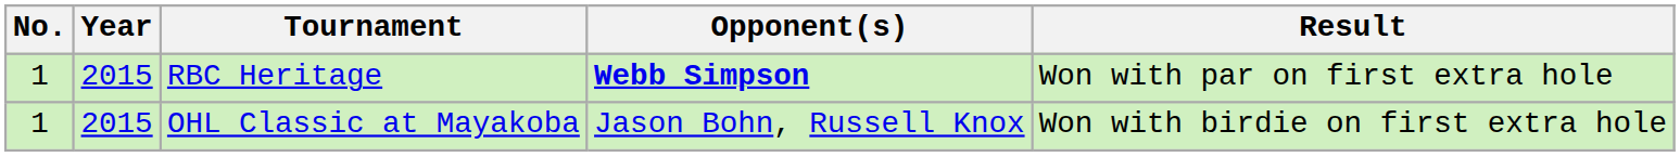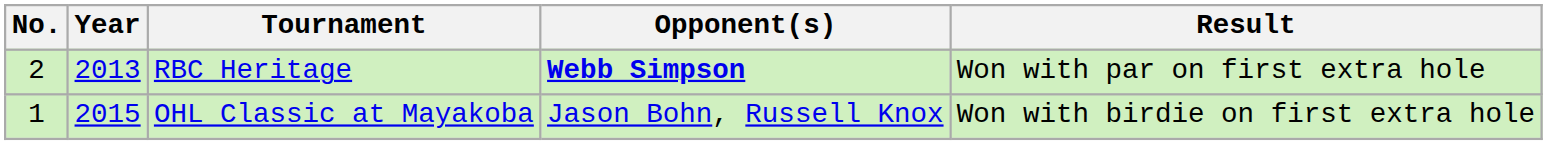 <table class="wikitable" style="font-size:95%;">
 <tr>
 <th>No.</th>
 <th>Year</th>
 <th>Tournament</th>
 <th>Opponent(s)</th>
 <th>Result</th>
 </tr>
 <tr style="background:#D0F0C0;">
-<td align=center>1</td>
-<td><a href='#'>2015</a></td>
+<td align=center>2</td>
+<td><a href='#'>2013</a></td>
 <td><a href='#'>RBC Heritage</a></td>
 <td><strong> <a href='#'>Webb Simpson</a></strong></td>
 <td>Won with par on first extra hole</td>
 </tr>
 <tr style="background:#D0F0C0;">
 <td align=center>1</td>
 <td><a href='#'>2015</a></td>
 <td><a href='#'>OHL Classic at Mayakoba</a></td>
 <td> <a href='#'>Jason Bohn</a>,  <a href='#'>Russell Knox</a></td>
 <td>Won with birdie on first extra hole</td>
 </tr>
 </table>
